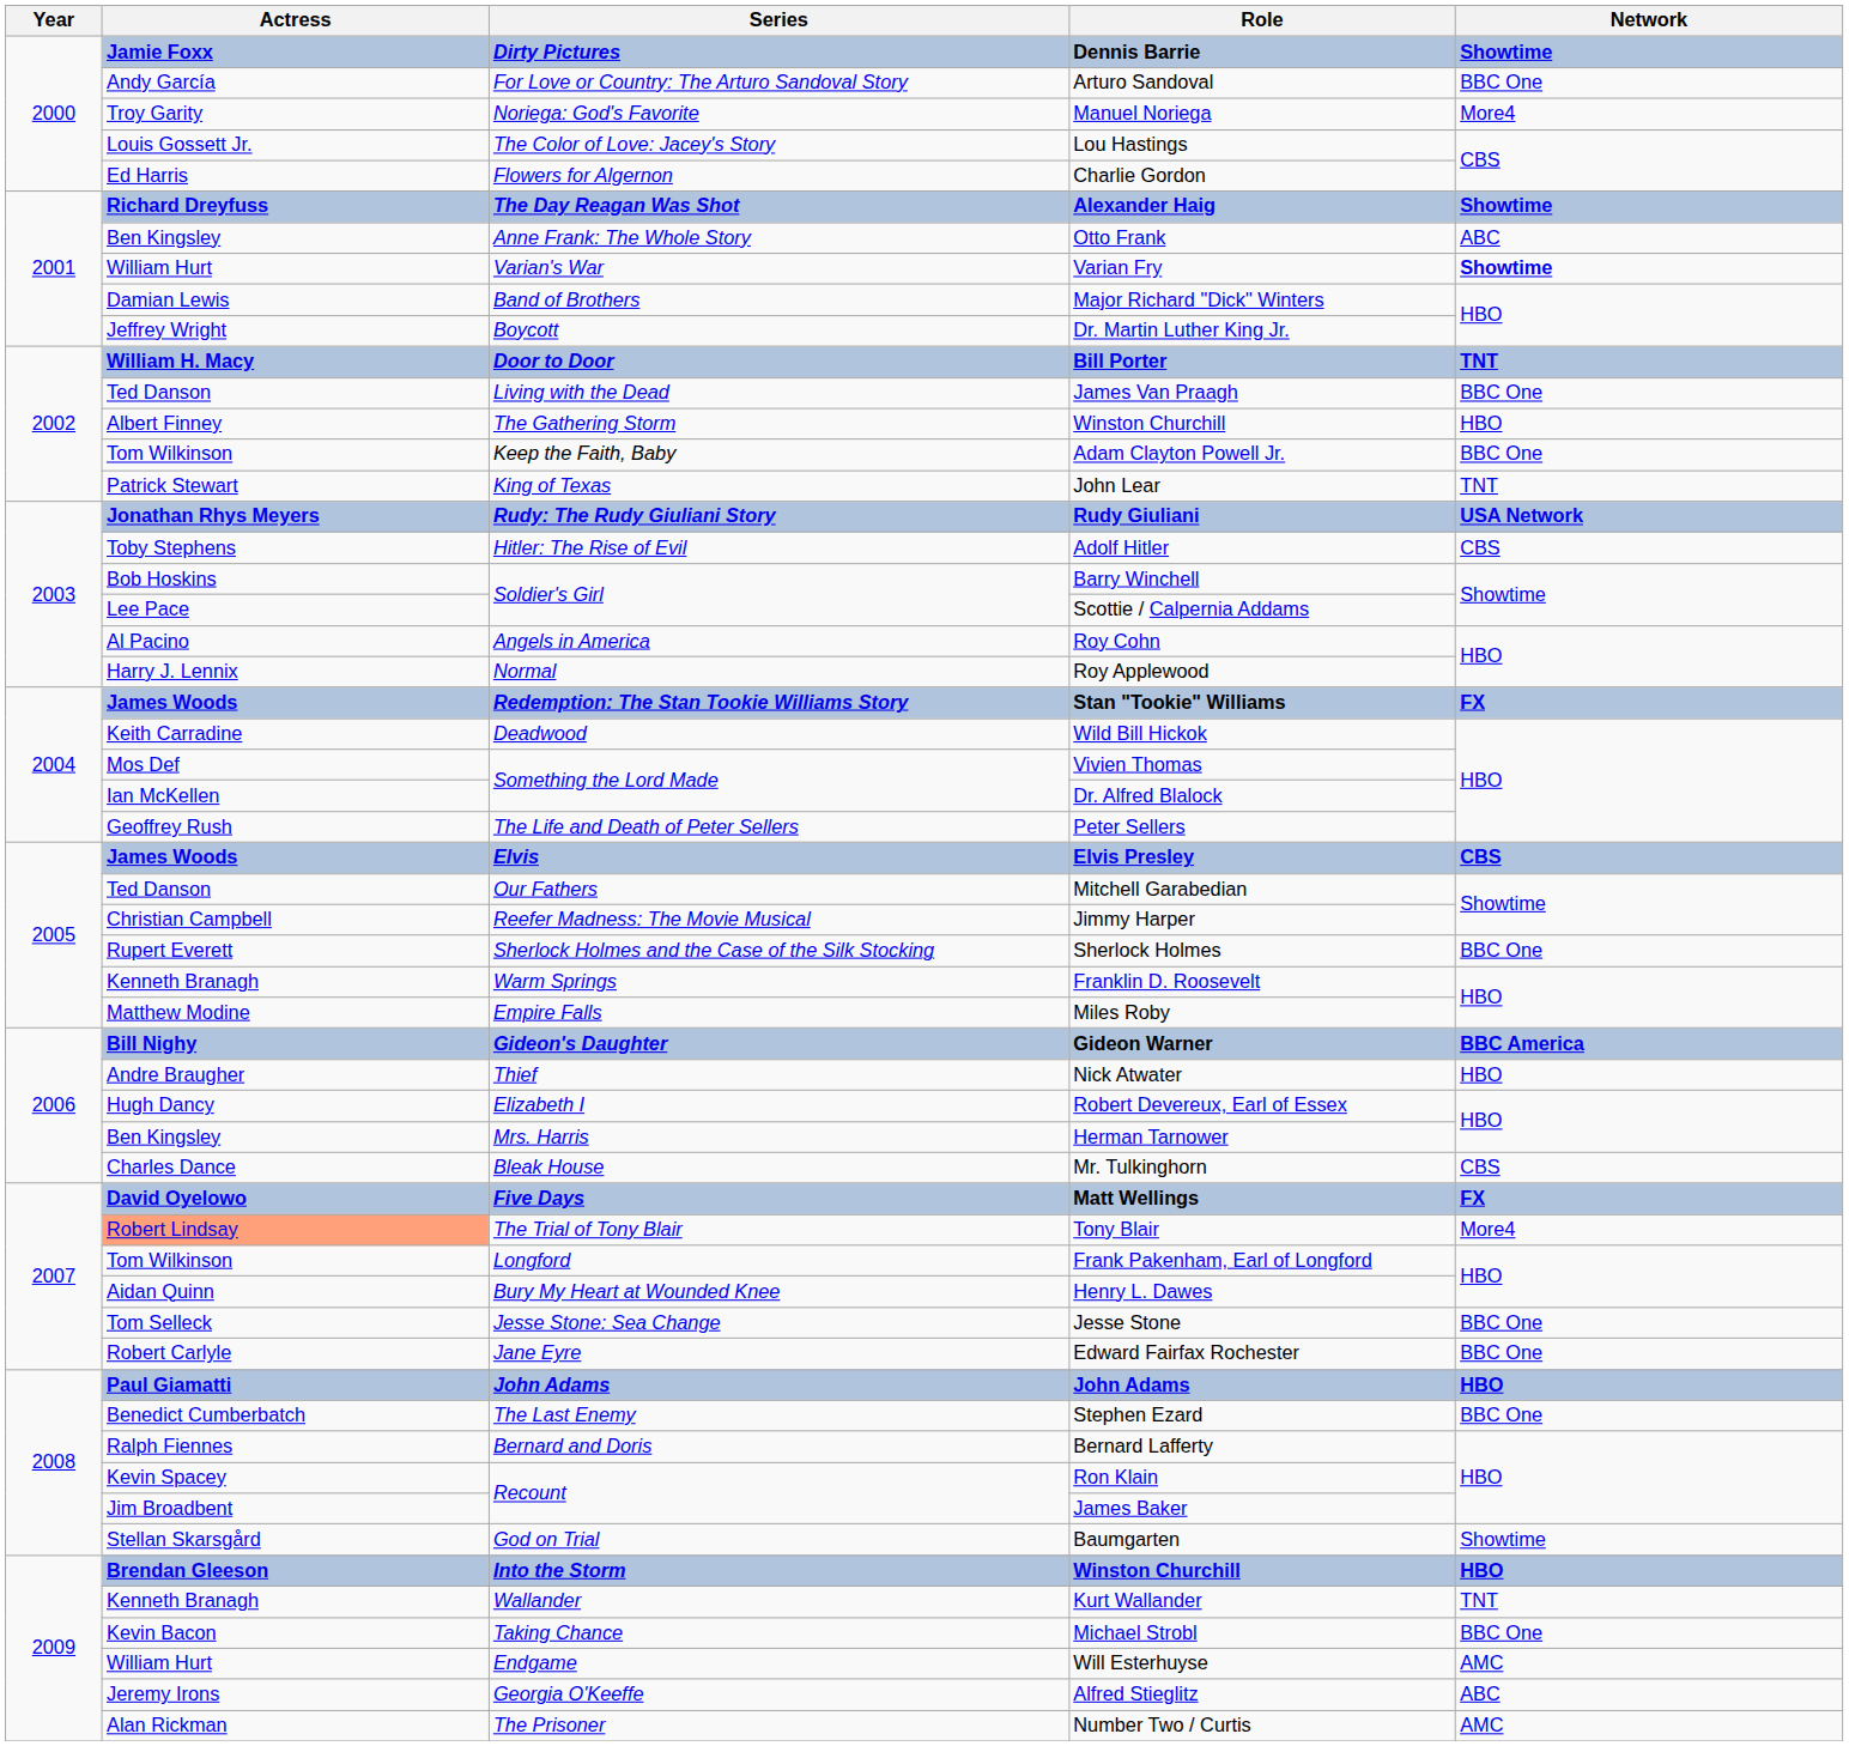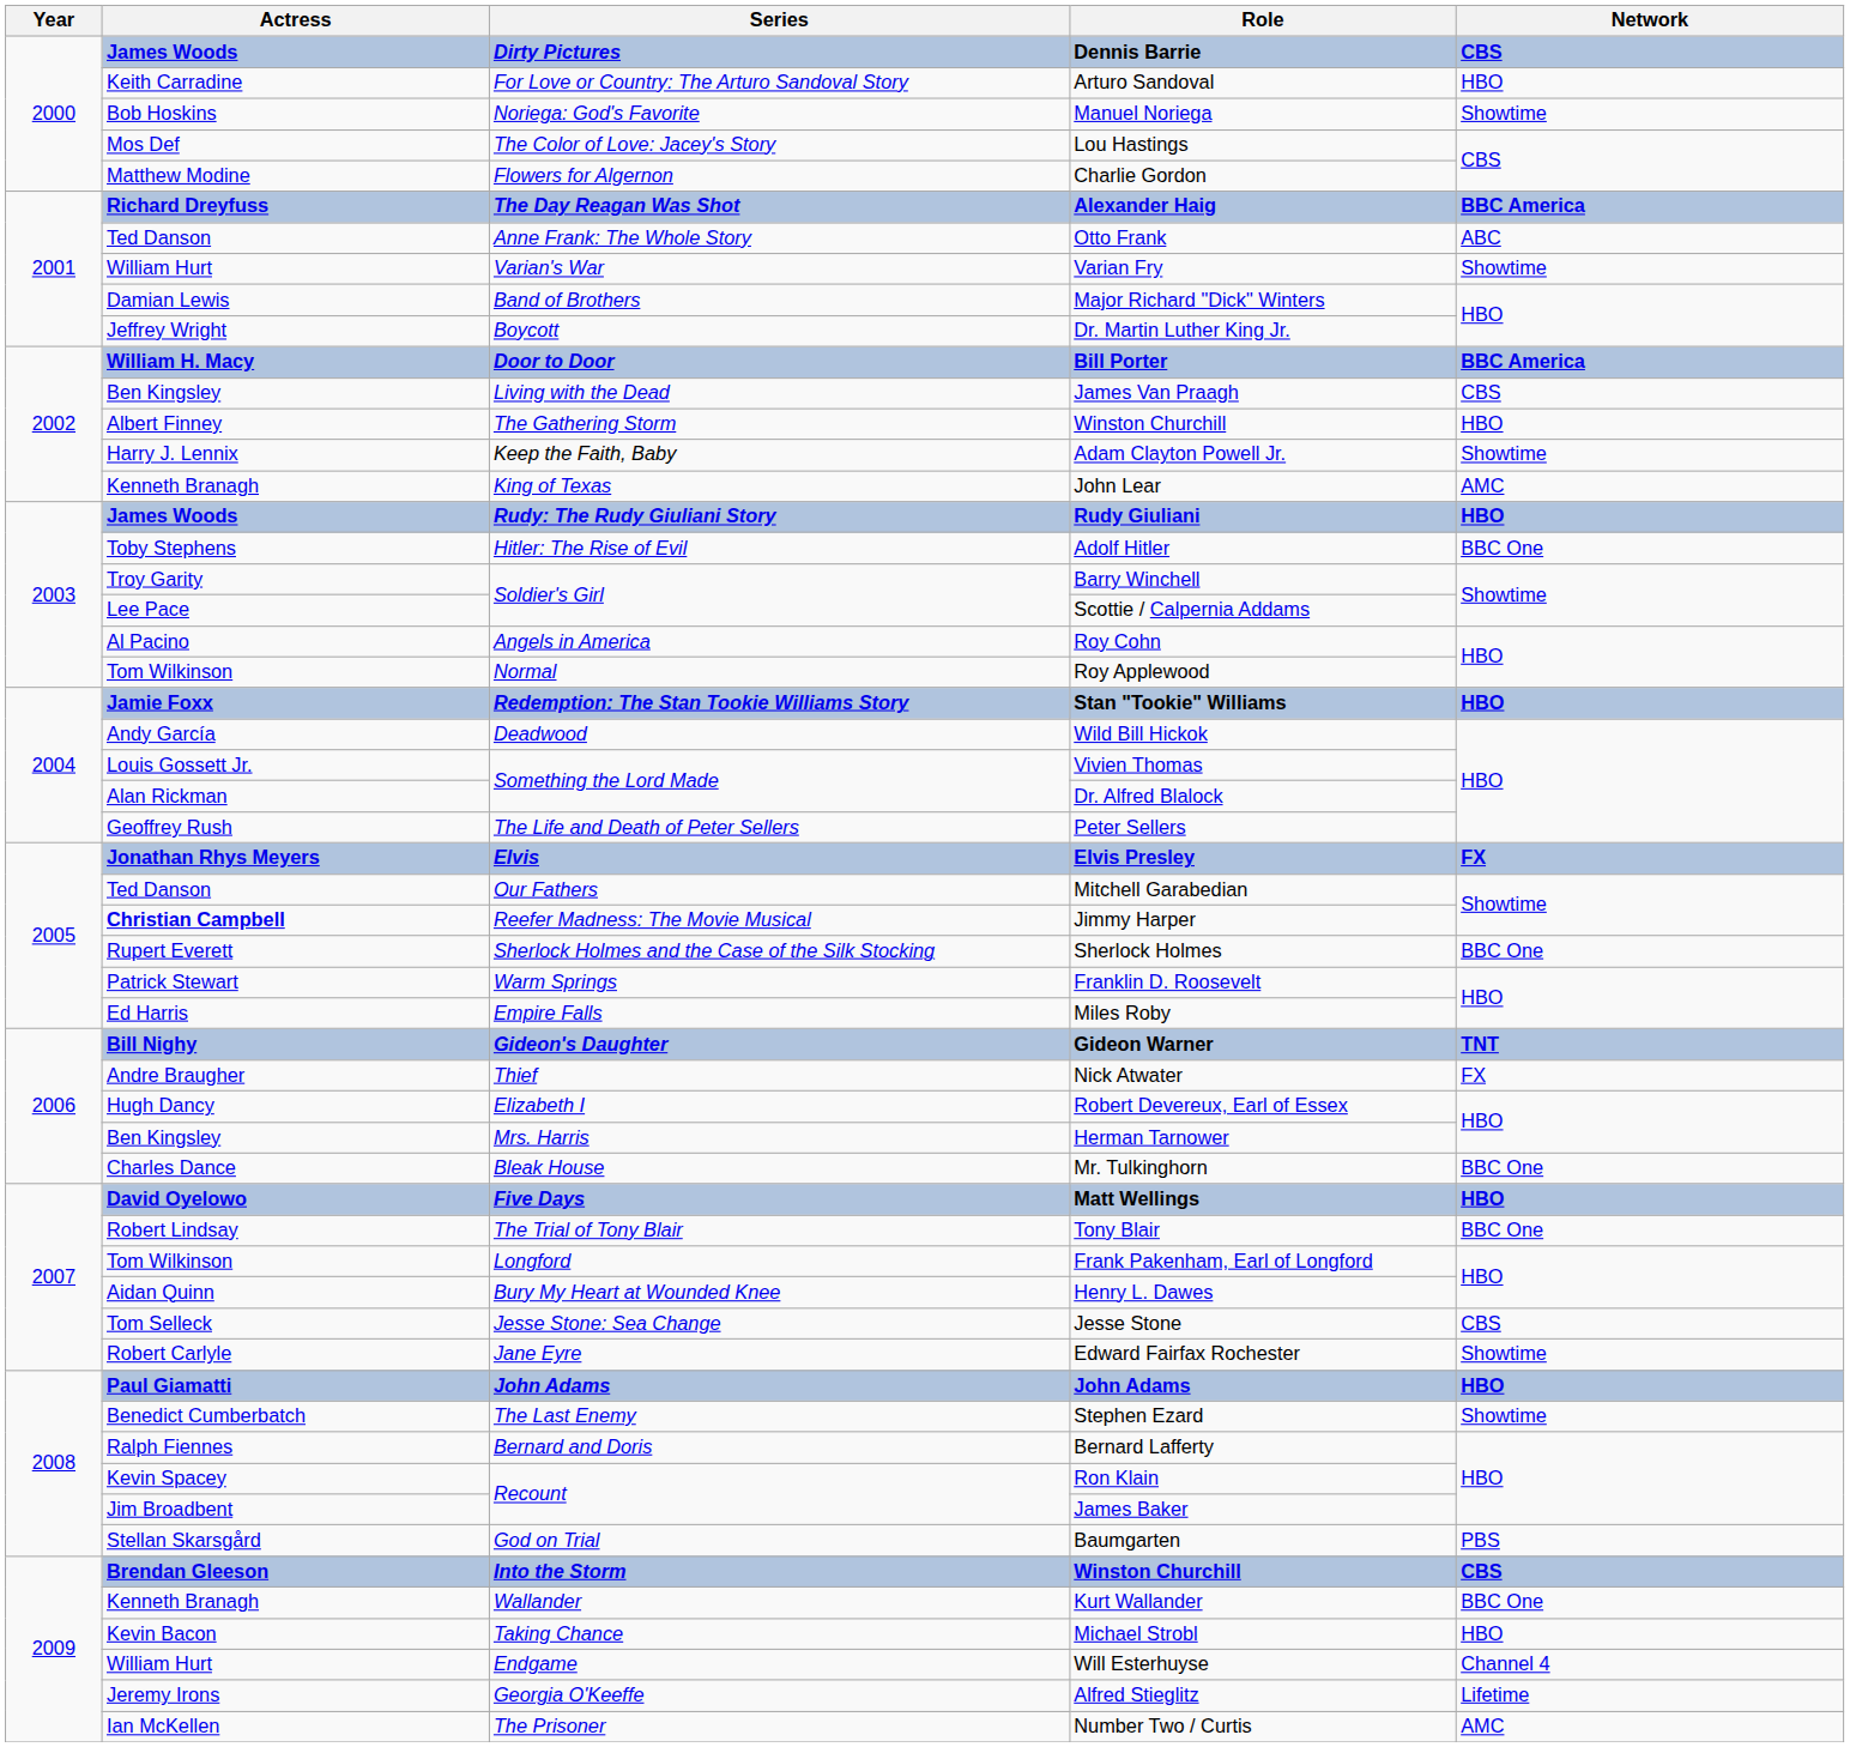 <table class="wikitable" width="95%" cellpadding="5">
 <tr>
 <th width="5%">Year</th>
 <th width="20%">Actress</th>
 <th width="30%">Series</th>
 <th width="20%">Role</th>
 <th width="20%">Network</th>
 </tr>
 <tr>
 <td rowspan="5" style="text-align:center;"><a href='#'>2000</a></td>
-<td style="background:#B0C4DE;"><strong><a href='#'>Jamie Foxx</a></strong></td>
+<td style="background:#B0C4DE;"><strong><a href='#'>James Woods</a></strong></td>
 <td style="background:#B0C4DE;"><strong><em><a href='#'>Dirty Pictures</a></em></strong></td>
 <td style="background:#B0C4DE;"><strong>Dennis Barrie</strong></td>
-<td style="background:#B0C4DE;"><strong><a href='#'>Showtime</a></strong></td>
+<td style="background:#B0C4DE;"><strong><a href='#'>CBS</a></strong></td>
 </tr>
 <tr>
-<td><a href='#'>Andy García</a></td>
+<td><a href='#'>Keith Carradine</a></td>
 <td><em><a href='#'>For Love or Country: The Arturo Sandoval Story</a></em></td>
 <td>Arturo Sandoval</td>
-<td><a href='#'>BBC One</a></td>
+<td><a href='#'>HBO</a></td>
 </tr>
 <tr>
-<td><a href='#'>Troy Garity</a></td>
+<td><a href='#'>Bob Hoskins</a></td>
 <td><em><a href='#'>Noriega: God's Favorite</a></em></td>
 <td><a href='#'>Manuel Noriega</a></td>
-<td><a href='#'>More4</a></td>
+<td><a href='#'>Showtime</a></td>
 </tr>
 <tr>
-<td><a href='#'>Louis Gossett Jr.</a></td>
+<td><a href='#'>Mos Def</a></td>
 <td><em><a href='#'>The Color of Love: Jacey's Story</a></em></td>
 <td>Lou Hastings</td>
 <td rowspan="2"><a href='#'>CBS</a></td>
 </tr>
 <tr>
-<td><a href='#'>Ed Harris</a></td>
+<td><a href='#'>Matthew Modine</a></td>
 <td><em><a href='#'>Flowers for Algernon</a></em></td>
 <td>Charlie Gordon</td>
 </tr>
 <tr>
 <td rowspan="5" style="text-align:center;"><a href='#'>2001</a></td>
 <td style="background:#B0C4DE;"><strong><a href='#'>Richard Dreyfuss</a></strong></td>
 <td style="background:#B0C4DE;"><strong><em><a href='#'>The Day Reagan Was Shot</a></em></strong></td>
 <td style="background:#B0C4DE;"><strong><a href='#'>Alexander Haig</a></strong></td>
-<td style="background:#B0C4DE;"><strong><a href='#'>Showtime</a></strong></td>
+<td style="background:#B0C4DE;"><strong><a href='#'>BBC America</a></strong></td>
 </tr>
 <tr>
-<td><a href='#'>Ben Kingsley</a></td>
+<td><a href='#'>Ted Danson</a></td>
 <td><em><a href='#'>Anne Frank: The Whole Story</a></em></td>
 <td><a href='#'>Otto Frank</a></td>
 <td><a href='#'>ABC</a></td>
 </tr>
 <tr>
 <td><a href='#'>William Hurt</a></td>
 <td><em><a href='#'>Varian's War</a></em></td>
 <td><a href='#'>Varian Fry</a></td>
-<td><strong><a href='#'>Showtime</a></strong></td>
+<td><a href='#'>Showtime</a></td>
 </tr>
 <tr>
 <td><a href='#'>Damian Lewis</a></td>
 <td><em><a href='#'>Band of Brothers</a></em></td>
 <td><a href='#'>Major Richard "Dick" Winters</a></td>
 <td rowspan="2"><a href='#'>HBO</a></td>
 </tr>
 <tr>
 <td><a href='#'>Jeffrey Wright</a></td>
 <td><em><a href='#'>Boycott</a></em></td>
 <td><a href='#'>Dr. Martin Luther King Jr.</a></td>
 </tr>
 <tr>
 <td rowspan="5" style="text-align:center;"><a href='#'>2002</a></td>
 <td style="background:#B0C4DE;"><strong><a href='#'>William H. Macy</a></strong></td>
 <td style="background:#B0C4DE;"><strong><em><a href='#'>Door to Door</a></em></strong></td>
 <td style="background:#B0C4DE;"><strong><a href='#'>Bill Porter</a></strong></td>
-<td style="background:#B0C4DE;"><strong><a href='#'>TNT</a></strong></td>
+<td style="background:#B0C4DE;"><strong><a href='#'>BBC America</a></strong></td>
 </tr>
 <tr>
-<td><a href='#'>Ted Danson</a></td>
+<td><a href='#'>Ben Kingsley</a></td>
 <td><em><a href='#'>Living with the Dead</a></em></td>
 <td><a href='#'>James Van Praagh</a></td>
-<td><a href='#'>BBC One</a></td>
+<td><a href='#'>CBS</a></td>
 </tr>
 <tr>
 <td><a href='#'>Albert Finney</a></td>
 <td><em><a href='#'>The Gathering Storm</a></em></td>
 <td><a href='#'>Winston Churchill</a></td>
 <td><a href='#'>HBO</a></td>
 </tr>
 <tr>
-<td><a href='#'>Tom Wilkinson</a></td>
+<td><a href='#'>Harry J. Lennix</a></td>
 <td><em>Keep the Faith, Baby</em></td>
 <td><a href='#'>Adam Clayton Powell Jr.</a></td>
-<td><a href='#'>BBC One</a></td>
+<td><a href='#'>Showtime</a></td>
 </tr>
 <tr>
-<td><a href='#'>Patrick Stewart</a></td>
+<td><a href='#'>Kenneth Branagh</a></td>
 <td><em><a href='#'>King of Texas</a></em></td>
 <td>John Lear</td>
-<td><a href='#'>TNT</a></td>
+<td><a href='#'>AMC</a></td>
 </tr>
 <tr>
 <td rowspan="6" style="text-align:center;"><a href='#'>2003</a></td>
-<td style="background:#B0C4DE;"><strong><a href='#'>Jonathan Rhys Meyers</a></strong></td>
+<td style="background:#B0C4DE;"><strong><a href='#'>James Woods</a></strong></td>
 <td style="background:#B0C4DE;"><strong><em><a href='#'>Rudy: The Rudy Giuliani Story</a></em></strong></td>
 <td style="background:#B0C4DE;"><strong><a href='#'>Rudy Giuliani</a></strong></td>
-<td style="background:#B0C4DE;"><strong><a href='#'>USA Network</a></strong></td>
+<td style="background:#B0C4DE;"><strong><a href='#'>HBO</a></strong></td>
 </tr>
 <tr>
 <td><a href='#'>Toby Stephens</a></td>
 <td><em><a href='#'>Hitler: The Rise of Evil</a></em></td>
 <td><a href='#'>Adolf Hitler</a></td>
-<td><a href='#'>CBS</a></td>
+<td><a href='#'>BBC One</a></td>
 </tr>
 <tr>
-<td><a href='#'>Bob Hoskins</a></td>
+<td><a href='#'>Troy Garity</a></td>
 <td rowspan="2"><em><a href='#'>Soldier's Girl</a></em></td>
 <td><a href='#'>Barry Winchell</a></td>
 <td rowspan="2"><a href='#'>Showtime</a></td>
 </tr>
 <tr>
 <td><a href='#'>Lee Pace</a></td>
 <td>Scottie / <a href='#'>Calpernia Addams</a></td>
 </tr>
 <tr>
 <td><a href='#'>Al Pacino</a></td>
 <td><em><a href='#'>Angels in America</a></em></td>
 <td><a href='#'>Roy Cohn</a></td>
 <td rowspan="2"><a href='#'>HBO</a></td>
 </tr>
 <tr>
-<td><a href='#'>Harry J. Lennix</a></td>
+<td><a href='#'>Tom Wilkinson</a></td>
 <td><em><a href='#'>Normal</a></em></td>
 <td>Roy Applewood</td>
 </tr>
 <tr>
 <td rowspan="5" style="text-align:center;"><a href='#'>2004</a></td>
-<td style="background:#B0C4DE;"><strong><a href='#'>James Woods</a></strong></td>
+<td style="background:#B0C4DE;"><strong><a href='#'>Jamie Foxx</a></strong></td>
 <td style="background:#B0C4DE;"><strong><em><a href='#'>Redemption: The Stan Tookie Williams Story</a></em></strong></td>
 <td style="background:#B0C4DE;"><strong>Stan "Tookie" Williams</strong></td>
-<td style="background:#B0C4DE;"><strong><a href='#'>FX</a></strong></td>
+<td style="background:#B0C4DE;"><strong><a href='#'>HBO</a></strong></td>
 </tr>
 <tr>
-<td><a href='#'>Keith Carradine</a></td>
+<td><a href='#'>Andy García</a></td>
 <td><em><a href='#'>Deadwood</a></em></td>
 <td><a href='#'>Wild Bill Hickok</a></td>
 <td rowspan="4"><a href='#'>HBO</a></td>
 </tr>
 <tr>
-<td><a href='#'>Mos Def</a></td>
+<td><a href='#'>Louis Gossett Jr.</a></td>
 <td rowspan="2"><em><a href='#'>Something the Lord Made</a></em></td>
 <td><a href='#'>Vivien Thomas</a></td>
 </tr>
 <tr>
-<td><a href='#'>Ian McKellen</a></td>
+<td><a href='#'>Alan Rickman</a></td>
 <td><a href='#'>Dr. Alfred Blalock</a></td>
 </tr>
 <tr>
 <td><a href='#'>Geoffrey Rush</a></td>
 <td><em><a href='#'>The Life and Death of Peter Sellers</a></em></td>
 <td><a href='#'>Peter Sellers</a></td>
 </tr>
 <tr>
 <td rowspan="6" style="text-align:center;"><a href='#'>2005</a></td>
-<td style="background:#B0C4DE;"><strong><a href='#'>James Woods</a></strong></td>
+<td style="background:#B0C4DE;"><strong><a href='#'>Jonathan Rhys Meyers</a></strong></td>
 <td style="background:#B0C4DE;"><strong><em><a href='#'>Elvis</a></em></strong></td>
 <td style="background:#B0C4DE;"><strong><a href='#'>Elvis Presley</a></strong></td>
-<td style="background:#B0C4DE;"><strong><a href='#'>CBS</a></strong></td>
+<td style="background:#B0C4DE;"><strong><a href='#'>FX</a></strong></td>
 </tr>
 <tr>
 <td><a href='#'>Ted Danson</a></td>
 <td><em><a href='#'>Our Fathers</a></em></td>
 <td>Mitchell Garabedian</td>
 <td rowspan="2"><a href='#'>Showtime</a></td>
 </tr>
 <tr>
-<td><a href='#'>Christian Campbell</a></td>
+<td><strong><a href='#'>Christian Campbell</a></strong></td>
 <td><em><a href='#'>Reefer Madness: The Movie Musical</a></em></td>
 <td>Jimmy Harper</td>
 </tr>
 <tr>
 <td><a href='#'>Rupert Everett</a></td>
 <td><em><a href='#'>Sherlock Holmes and the Case of the Silk Stocking</a></em></td>
 <td>Sherlock Holmes</td>
 <td><a href='#'>BBC One</a></td>
 </tr>
 <tr>
-<td><a href='#'>Kenneth Branagh</a></td>
+<td><a href='#'>Patrick Stewart</a></td>
 <td><em><a href='#'>Warm Springs</a></em></td>
 <td><a href='#'>Franklin D. Roosevelt</a></td>
 <td rowspan="2"><a href='#'>HBO</a></td>
 </tr>
 <tr>
-<td><a href='#'>Matthew Modine</a></td>
+<td><a href='#'>Ed Harris</a></td>
 <td><em><a href='#'>Empire Falls</a></em></td>
 <td>Miles Roby</td>
 </tr>
 <tr>
 <td rowspan="5" style="text-align:center;"><a href='#'>2006</a></td>
 <td style="background:#B0C4DE;"><strong><a href='#'>Bill Nighy</a></strong></td>
 <td style="background:#B0C4DE;"><strong><em><a href='#'>Gideon's Daughter</a></em></strong></td>
 <td style="background:#B0C4DE;"><strong>Gideon Warner</strong></td>
-<td style="background:#B0C4DE;"><strong><a href='#'>BBC America</a></strong></td>
+<td style="background:#B0C4DE;"><strong><a href='#'>TNT</a></strong></td>
 </tr>
 <tr>
 <td><a href='#'>Andre Braugher</a></td>
 <td><em><a href='#'>Thief</a></em></td>
 <td>Nick Atwater</td>
-<td><a href='#'>HBO</a></td>
+<td><a href='#'>FX</a></td>
 </tr>
 <tr>
 <td><a href='#'>Hugh Dancy</a></td>
 <td><em><a href='#'>Elizabeth I</a></em></td>
 <td><a href='#'>Robert Devereux, Earl of Essex</a></td>
 <td rowspan="2"><a href='#'>HBO</a></td>
 </tr>
 <tr>
 <td><a href='#'>Ben Kingsley</a></td>
 <td><em><a href='#'>Mrs. Harris</a></em></td>
 <td><a href='#'>Herman Tarnower</a></td>
 </tr>
 <tr>
 <td><a href='#'>Charles Dance</a></td>
 <td><em><a href='#'>Bleak House</a></em></td>
 <td>Mr. Tulkinghorn</td>
-<td><a href='#'>CBS</a></td>
+<td><a href='#'>BBC One</a></td>
 </tr>
 <tr>
 <td rowspan="6" style="text-align:center;"><a href='#'>2007</a></td>
 <td style="background:#B0C4DE;"><strong><a href='#'>David Oyelowo</a></strong></td>
 <td style="background:#B0C4DE;"><strong><em><a href='#'>Five Days</a></em></strong></td>
 <td style="background:#B0C4DE;"><strong>Matt Wellings</strong></td>
-<td style="background:#B0C4DE;"><strong><a href='#'>FX</a></strong></td>
+<td style="background:#B0C4DE;"><strong><a href='#'>HBO</a></strong></td>
 </tr>
 <tr>
-<td style="background: lightsalmon;"><a href='#'>Robert Lindsay</a></td>
+<td><a href='#'>Robert Lindsay</a></td>
 <td><em><a href='#'>The Trial of Tony Blair</a></em></td>
 <td><a href='#'>Tony Blair</a></td>
-<td><a href='#'>More4</a></td>
+<td><a href='#'>BBC One</a></td>
 </tr>
 <tr>
 <td><a href='#'>Tom Wilkinson</a></td>
 <td><em><a href='#'>Longford</a></em></td>
 <td><a href='#'>Frank Pakenham, Earl of Longford</a></td>
 <td rowspan="2"><a href='#'>HBO</a></td>
 </tr>
 <tr>
 <td><a href='#'>Aidan Quinn</a></td>
 <td><em><a href='#'>Bury My Heart at Wounded Knee</a></em></td>
 <td><a href='#'>Henry L. Dawes</a></td>
 </tr>
 <tr>
 <td><a href='#'>Tom Selleck</a></td>
 <td><em><a href='#'>Jesse Stone: Sea Change</a></em></td>
 <td>Jesse Stone</td>
-<td><a href='#'>BBC One</a></td>
+<td><a href='#'>CBS</a></td>
 </tr>
 <tr>
 <td><a href='#'>Robert Carlyle</a></td>
 <td><em><a href='#'>Jane Eyre</a></em></td>
 <td>Edward Fairfax Rochester</td>
-<td><a href='#'>BBC One</a></td>
+<td><a href='#'>Showtime</a></td>
 </tr>
 <tr>
 <td rowspan="6" style="text-align:center;"><a href='#'>2008</a></td>
 <td style="background:#B0C4DE;"><strong><a href='#'>Paul Giamatti</a></strong></td>
 <td style="background:#B0C4DE;"><strong><em><a href='#'>John Adams</a></em></strong></td>
 <td style="background:#B0C4DE;"><strong><a href='#'>John Adams</a></strong></td>
 <td style="background:#B0C4DE;"><strong><a href='#'>HBO</a></strong></td>
 </tr>
 <tr>
 <td><a href='#'>Benedict Cumberbatch</a></td>
 <td><em><a href='#'>The Last Enemy</a></em></td>
 <td>Stephen Ezard</td>
-<td><a href='#'>BBC One</a></td>
+<td><a href='#'>Showtime</a></td>
 </tr>
 <tr>
 <td><a href='#'>Ralph Fiennes</a></td>
 <td><em><a href='#'>Bernard and Doris</a></em></td>
 <td>Bernard Lafferty</td>
 <td rowspan="3"><a href='#'>HBO</a></td>
 </tr>
 <tr>
 <td><a href='#'>Kevin Spacey</a></td>
 <td rowspan="2"><em><a href='#'>Recount</a></em></td>
 <td><a href='#'>Ron Klain</a></td>
 </tr>
 <tr>
 <td><a href='#'>Jim Broadbent</a></td>
 <td><a href='#'>James Baker</a></td>
 </tr>
 <tr>
 <td><a href='#'>Stellan Skarsgård</a></td>
 <td><em><a href='#'>God on Trial</a></em></td>
 <td>Baumgarten</td>
-<td><a href='#'>Showtime</a></td>
+<td><a href='#'>PBS</a></td>
 </tr>
 <tr>
 <td rowspan="6" style="text-align:center;"><a href='#'>2009</a></td>
 <td style="background:#B0C4DE;"><strong><a href='#'>Brendan Gleeson</a></strong></td>
 <td style="background:#B0C4DE;"><strong><em><a href='#'>Into the Storm</a></em></strong></td>
 <td style="background:#B0C4DE;"><strong><a href='#'>Winston Churchill</a></strong></td>
-<td style="background:#B0C4DE;"><strong><a href='#'>HBO</a></strong></td>
+<td style="background:#B0C4DE;"><strong><a href='#'>CBS</a></strong></td>
 </tr>
 <tr>
 <td><a href='#'>Kenneth Branagh</a></td>
 <td><em><a href='#'>Wallander</a></em></td>
 <td><a href='#'>Kurt Wallander</a></td>
-<td><a href='#'>TNT</a></td>
+<td><a href='#'>BBC One</a></td>
 </tr>
 <tr>
 <td><a href='#'>Kevin Bacon</a></td>
 <td><em><a href='#'>Taking Chance</a></em></td>
 <td><a href='#'>Michael Strobl</a></td>
-<td><a href='#'>BBC One</a></td>
+<td><a href='#'>HBO</a></td>
 </tr>
 <tr>
 <td><a href='#'>William Hurt</a></td>
 <td><em><a href='#'>Endgame</a></em></td>
 <td>Will Esterhuyse</td>
-<td><a href='#'>AMC</a></td>
+<td><a href='#'>Channel 4</a></td>
 </tr>
 <tr>
 <td><a href='#'>Jeremy Irons</a></td>
 <td><em><a href='#'>Georgia O'Keeffe</a></em></td>
 <td><a href='#'>Alfred Stieglitz</a></td>
-<td><a href='#'>ABC</a></td>
+<td><a href='#'>Lifetime</a></td>
 </tr>
 <tr>
-<td><a href='#'>Alan Rickman</a></td>
+<td><a href='#'>Ian McKellen</a></td>
 <td><em><a href='#'>The Prisoner</a></em></td>
 <td>Number Two / Curtis</td>
 <td><a href='#'>AMC</a></td>
 </tr>
 </table>
